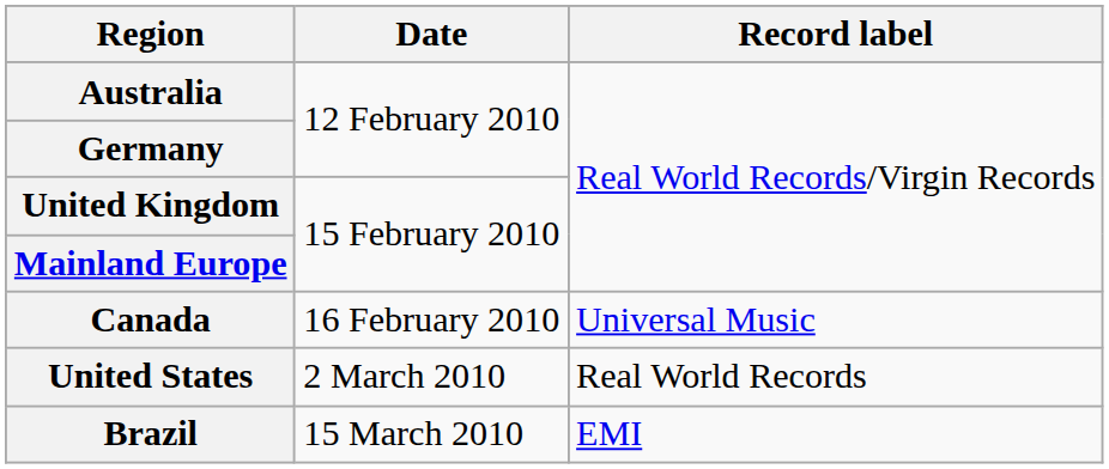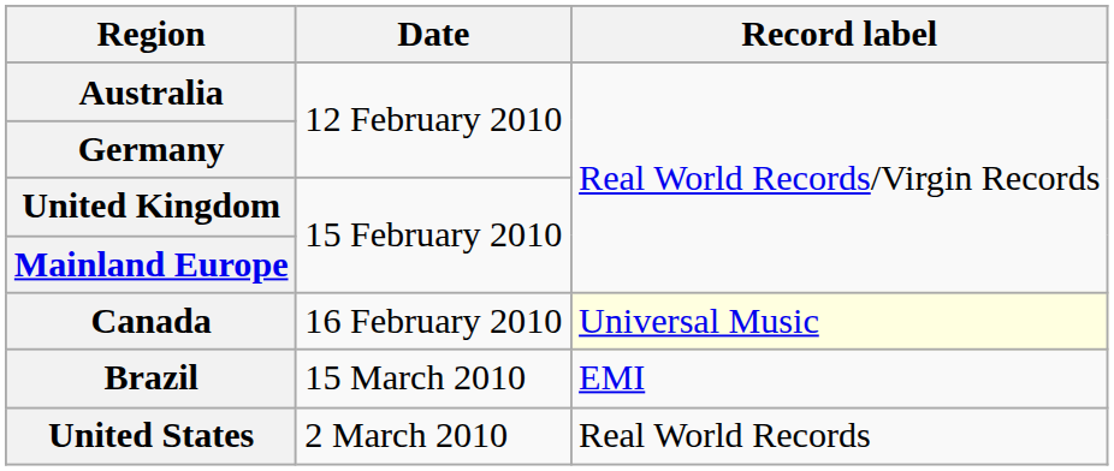 <table class="wikitable plainrowheaders">
 <tr>
 <th scope="col">Region</th>
 <th scope="col">Date</th>
 <th scope="col">Record label</th>
 </tr>
 <tr>
 <th scope="row">Australia</th>
 <td rowspan="2">12 February 2010</td>
 <td rowspan="4"><a href='#'>Real World Records</a>/Virgin Records</td>
 </tr>
 <tr>
 <th scope="row">Germany</th>
 </tr>
 <tr>
 <th scope="row">United Kingdom</th>
 <td rowspan="2">15 February 2010</td>
 </tr>
 <tr>
 <th scope="row"><a href='#'>Mainland Europe</a></th>
 </tr>
 <tr>
 <th scope="row">Canada</th>
 <td>16 February 2010</td>
-<td><a href='#'>Universal Music</a></td>
+<td style="background: lightyellow;"><a href='#'>Universal Music</a></td>
+</tr>
+<tr>
+<th scope="row">Brazil</th>
+<td>15 March 2010</td>
+<td><a href='#'>EMI</a></td>
 </tr>
 <tr>
 <th scope="row">United States</th>
 <td>2 March 2010</td>
 <td>Real World Records</td>
 </tr>
-<tr>
-<th scope="row">Brazil</th>
-<td>15 March 2010</td>
-<td><a href='#'>EMI</a></td>
-</tr>
 </table>
